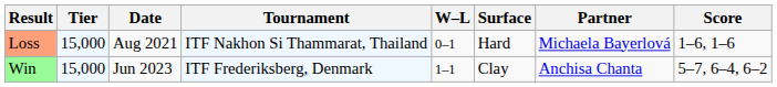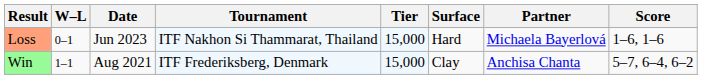 <table class="sortable wikitable">
 <tr>
 <th>Result</th>
-<th>Tier</th>
+<th class="unsortable">W–L</th>
 <th>Date</th>
 <th>Tournament</th>
-<th class="unsortable">W–L</th>
+<th>Tier</th>
 <th>Surface</th>
 <th>Partner</th>
 <th class="unsortable">Score</th>
 </tr>
 <tr>
 <td style="background:#ffa07a;">Loss</td>
+<td><small>0–1</small></td>
+<td>Jun 2023</td>
+<td style="background:#f0f8ff;">ITF Nakhon Si Thammarat, Thailand</td>
 <td style="background:#f0f8ff;">15,000</td>
-<td>Aug 2021</td>
-<td style="background:#f0f8ff;">ITF Nakhon Si Thammarat, Thailand</td>
-<td><small>0–1</small></td>
 <td>Hard</td>
 <td> <a href='#'>Michaela Bayerlová</a></td>
 <td>1–6, 1–6</td>
 </tr>
 <tr>
 <td style="background:#98FB98;">Win</td>
+<td><small>1–1</small></td>
+<td>Aug 2021</td>
+<td style="background:#f0f8ff;">ITF Frederiksberg, Denmark</td>
 <td style="background:#f0f8ff;">15,000</td>
-<td>Jun 2023</td>
-<td style="background:#f0f8ff;">ITF Frederiksberg, Denmark</td>
-<td><small>1–1</small></td>
 <td>Clay</td>
 <td> <a href='#'>Anchisa Chanta</a></td>
 <td>5–7, 6–4, 6–2</td>
 </tr>
 </table>
